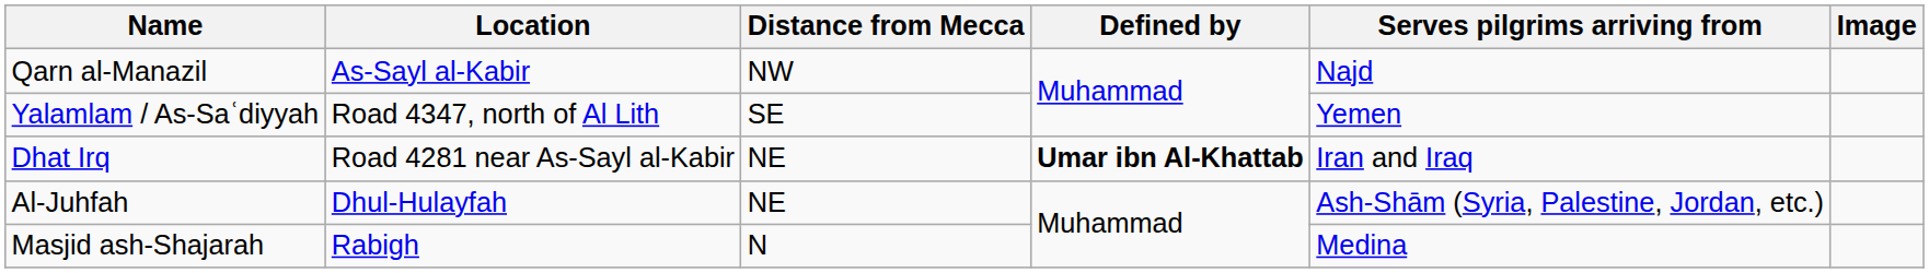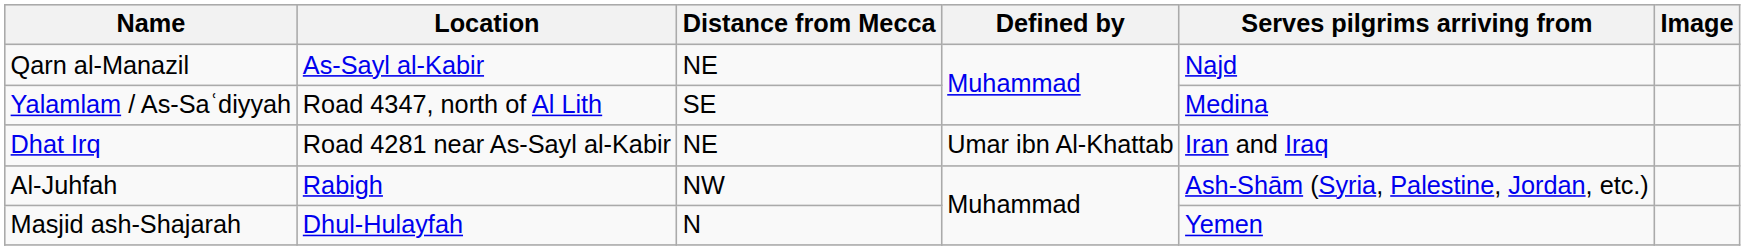 <table class="wikitable">
 <tr>
 <th>Name</th>
 <th>Location</th>
 <th>Distance from Mecca</th>
 <th>Defined by</th>
 <th>Serves pilgrims arriving from</th>
 <th>Image</th>
 </tr>
 <tr>
 <td>Qarn al-Manazil</td>
 <td><a href='#'>As-Sayl al-Kabir</a></td>
-<td> NW</td>
+<td> NE</td>
 <td rowspan="2"><a href='#'>Muhammad</a></td>
 <td><a href='#'>Najd</a></td>
 <td></td>
 </tr>
 <tr>
 <td><a href='#'>Yalamlam</a> / As-Saʿdiyyah</td>
 <td>Road 4347, north of <a href='#'>Al Lith</a></td>
 <td> SE</td>
-<td><a href='#'>Yemen</a></td>
+<td><a href='#'>Medina</a></td>
 <td></td>
 </tr>
 <tr>
 <td><a href='#'>Dhat Irq</a></td>
 <td>Road 4281 near As-Sayl al-Kabir</td>
 <td> NE</td>
-<td><strong>Umar ibn Al-Khattab</strong></td>
+<td>Umar ibn Al-Khattab</td>
 <td><a href='#'>Iran</a> and <a href='#'>Iraq</a></td>
 <td></td>
 </tr>
 <tr>
 <td>Al-Juhfah</td>
-<td><a href='#'>Dhul-Hulayfah</a></td>
-<td> NE</td>
+<td><a href='#'>Rabigh</a></td>
+<td> NW</td>
 <td rowspan="3">Muhammad</td>
 <td><a href='#'>Ash-Shām</a> (<a href='#'>Syria</a>, <a href='#'>Palestine</a>, <a href='#'>Jordan</a>, etc.)</td>
 <td></td>
 </tr>
 <tr>
 <td>Masjid ash-Shajarah</td>
-<td><a href='#'>Rabigh</a></td>
+<td><a href='#'>Dhul-Hulayfah</a></td>
 <td> N</td>
-<td><a href='#'>Medina</a></td>
+<td><a href='#'>Yemen</a></td>
 <td></td>
 </tr>
 </table>
